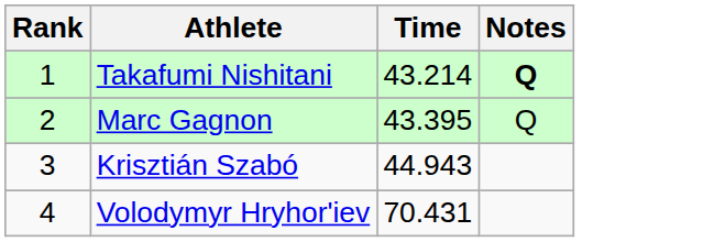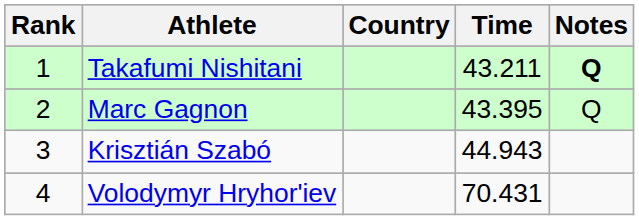 <table class="wikitable sortable" style="text-align:center">
 <tr>
 <th>Rank</th>
 <th>Athlete</th>
+<th>Country</th>
 <th>Time</th>
 <th>Notes</th>
 </tr>
 <tr bgcolor=ccffcc>
 <td>1</td>
 <td align=left><a href='#'>Takafumi Nishitani</a></td>
-<td>43.214</td>
+<td align=left></td>
+<td>43.211</td>
 <td><strong>Q</strong></td>
 </tr>
 <tr bgcolor=ccffcc>
 <td>2</td>
 <td align=left><a href='#'>Marc Gagnon</a></td>
+<td align=left></td>
 <td>43.395</td>
 <td>Q</td>
 </tr>
 <tr>
 <td>3</td>
 <td align=left><a href='#'>Krisztián Szabó</a></td>
+<td align=left></td>
 <td>44.943</td>
 <td></td>
 </tr>
 <tr>
 <td>4</td>
 <td align=left><a href='#'>Volodymyr Hryhor'iev</a></td>
+<td align=left></td>
 <td>70.431</td>
 <td></td>
 </tr>
 </table>
